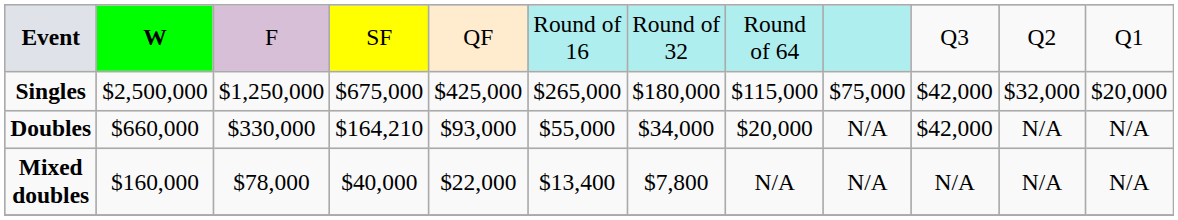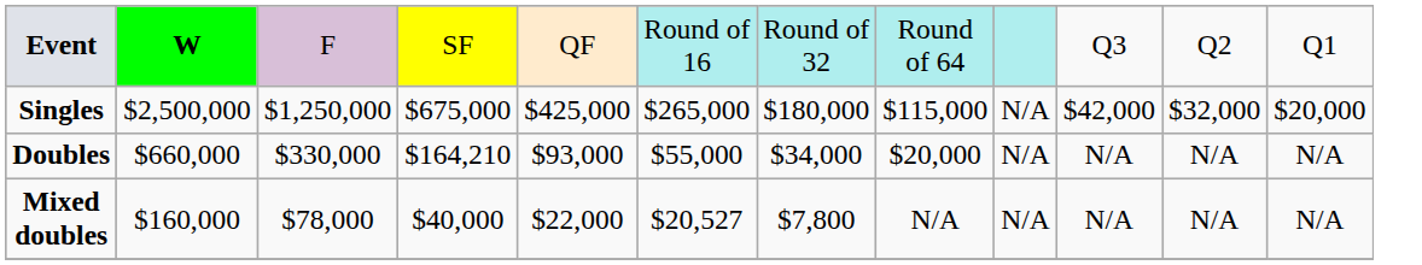 <table class="wikitable" style="font-size:90%;text-align:center">
 <tr>
 <td style="width:130px; background:#dfe2e9;"><strong>Event</strong></td>
 <td style="width:80px; background:lime;"><strong>W</strong></td>
 <td style="width:85px; background:thistle;">F</td>
 <td style="width:85px; background:#ff0;">SF</td>
 <td style="width:85px; background:#ffebcd;">QF</td>
 <td style="width:85px; background:#afeeee;">Round of 16</td>
 <td style="width:85px; background:#afeeee;">Round of 32</td>
 <td style="width:85px; background:#afeeee;">Round of 64</td>
 <td style="width:85px; background:#afeeee;"></td>
 <td style="width:85px;">Q3</td>
 <td style="width:85px;">Q2</td>
 <td style="width:85px;">Q1</td>
 </tr>
 <tr>
 <td><strong>Singles</strong></td>
 <td>$2,500,000</td>
 <td>$1,250,000</td>
 <td>$675,000</td>
 <td>$425,000</td>
 <td>$265,000</td>
 <td>$180,000</td>
 <td>$115,000</td>
-<td>$75,000</td>
+<td>N/A</td>
 <td>$42,000</td>
 <td>$32,000</td>
 <td>$20,000</td>
 </tr>
 <tr>
 <td><strong>Doubles</strong></td>
 <td>$660,000</td>
 <td>$330,000</td>
 <td>$164,210</td>
 <td>$93,000</td>
 <td>$55,000</td>
 <td>$34,000</td>
 <td>$20,000</td>
 <td>N/A</td>
-<td>$42,000</td>
+<td>N/A</td>
 <td>N/A</td>
 <td>N/A</td>
 </tr>
 <tr>
 <td><strong>Mixed doubles</strong></td>
 <td>$160,000</td>
 <td>$78,000</td>
 <td>$40,000</td>
 <td>$22,000</td>
-<td>$13,400</td>
+<td>$20,527</td>
 <td>$7,800</td>
 <td>N/A</td>
 <td>N/A</td>
 <td>N/A</td>
 <td>N/A</td>
 <td>N/A</td>
 </tr>
 <tr>
 </tr>
 </table>
